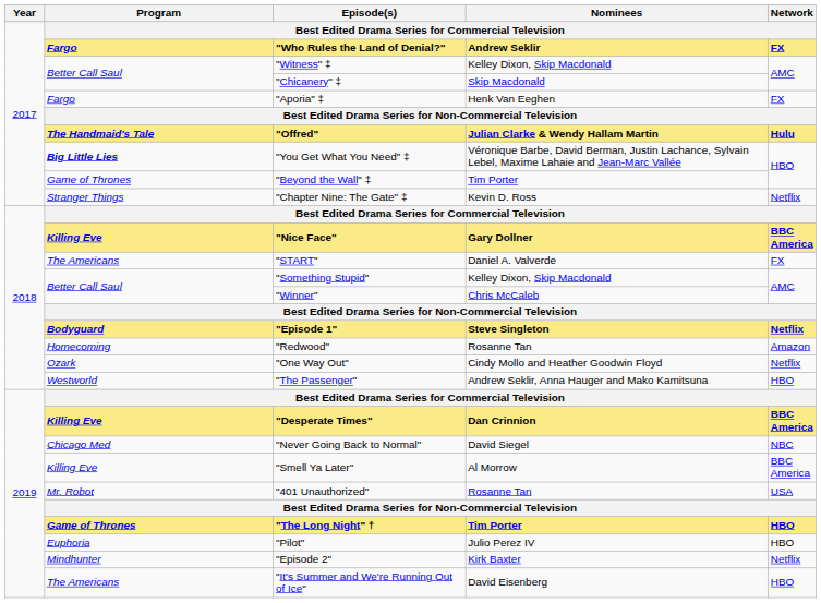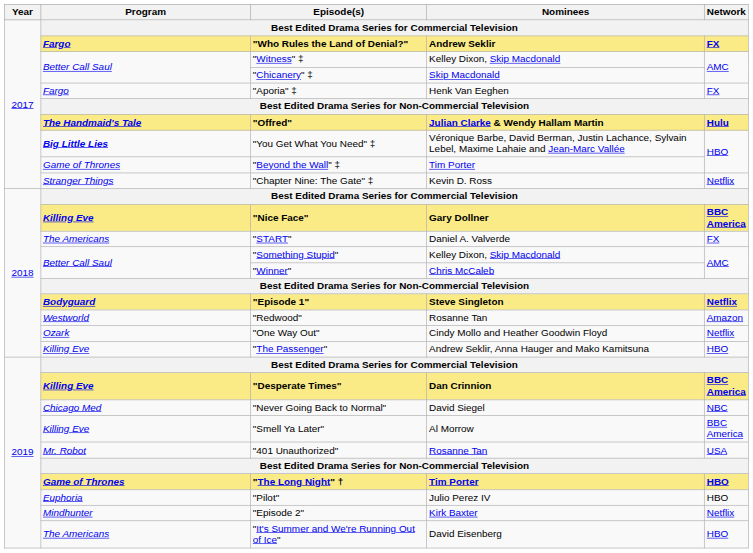 <table class="wikitable" style="width:95%">
 <tr bgcolor="#bebebe">
 <th width="5%">Year</th>
 <th width="30%">Program</th>
 <th width="25%">Episode(s)</th>
 <th width="40%">Nominees</th>
 <th width="10%">Network</th>
 </tr>
 <tr>
 <td rowspan=10 style="text-align:center"><a href='#'>2017</a><br></td>
 <th colspan="4">Best Edited Drama Series for Commercial Television</th>
 </tr>
 <tr style="background:#FAEB86">
 <td><strong><em><a href='#'>Fargo</a></em></strong></td>
 <td><strong>"Who Rules the Land of Denial?"</strong></td>
 <td><strong>Andrew Seklir</strong></td>
 <td><strong><a href='#'>FX</a></strong></td>
 </tr>
 <tr>
 <td rowspan="2"><em><a href='#'>Better Call Saul</a></em></td>
 <td>"<a href='#'>Witness</a>" ‡</td>
 <td>Kelley Dixon, <a href='#'>Skip Macdonald</a></td>
 <td rowspan="2"><a href='#'>AMC</a></td>
 </tr>
 <tr>
 <td>"<a href='#'>Chicanery</a>" ‡</td>
 <td><a href='#'>Skip Macdonald</a></td>
 </tr>
 <tr>
 <td><em><a href='#'>Fargo</a></em></td>
 <td>"Aporia" ‡</td>
 <td>Henk Van Eeghen</td>
 <td><a href='#'>FX</a></td>
 </tr>
 <tr>
 <th colspan="4">Best Edited Drama Series for Non-Commercial Television</th>
 </tr>
 <tr style="background:#FAEB86">
 <td><strong><em><a href='#'>The Handmaid's Tale</a></em></strong></td>
 <td><strong>"Offred"</strong></td>
 <td><strong><a href='#'>Julian Clarke</a> & Wendy Hallam Martin</strong></td>
 <td><strong><a href='#'>Hulu</a></strong></td>
 </tr>
 <tr>
 <td><strong><em><a href='#'>Big Little Lies</a></em></strong></td>
 <td>"You Get What You Need" ‡</td>
 <td>Véronique Barbe, David Berman, Justin Lachance, Sylvain Lebel, Maxime Lahaie and <a href='#'>Jean-Marc Vallée</a></td>
 <td rowspan="2"><a href='#'>HBO</a></td>
 </tr>
 <tr>
 <td><em><a href='#'>Game of Thrones</a></em></td>
 <td>"<a href='#'>Beyond the Wall</a>" ‡</td>
 <td><a href='#'>Tim Porter</a></td>
 </tr>
 <tr>
 <td><em><a href='#'>Stranger Things</a></em></td>
 <td>"Chapter Nine: The Gate" ‡</td>
 <td>Kevin D. Ross</td>
 <td><a href='#'>Netflix</a></td>
 </tr>
 <tr>
 <td rowspan=10 style="text-align:center"><a href='#'>2018</a><br></td>
 <th colspan="4">Best Edited Drama Series for Commercial Television</th>
 </tr>
 <tr style="background:#FAEB86">
 <td><strong><em><a href='#'>Killing Eve</a></em></strong></td>
 <td><strong>"Nice Face"</strong></td>
 <td><strong>Gary Dollner</strong></td>
 <td><strong><a href='#'>BBC America</a></strong></td>
 </tr>
 <tr>
 <td><em><a href='#'>The Americans</a></em></td>
 <td>"<a href='#'>START</a>"</td>
 <td>Daniel A. Valverde</td>
 <td><a href='#'>FX</a></td>
 </tr>
 <tr>
 <td rowspan="2"><em><a href='#'>Better Call Saul</a></em></td>
 <td>"<a href='#'>Something Stupid</a>"</td>
 <td>Kelley Dixon, <a href='#'>Skip Macdonald</a></td>
 <td rowspan="2"><a href='#'>AMC</a></td>
 </tr>
 <tr>
 <td>"<a href='#'>Winner</a>"</td>
 <td><a href='#'>Chris McCaleb</a></td>
 </tr>
 <tr>
 <th colspan="4">Best Edited Drama Series for Non-Commercial Television</th>
 </tr>
 <tr style="background:#FAEB86">
 <td><strong><em><a href='#'>Bodyguard</a></em></strong></td>
 <td><strong>"Episode 1"</strong></td>
 <td><strong>Steve Singleton</strong></td>
 <td><strong><a href='#'>Netflix</a></strong></td>
 </tr>
 <tr>
-<td><em><a href='#'>Homecoming</a></em></td>
+<td><em><a href='#'>Westworld</a></em></td>
 <td>"Redwood"</td>
 <td>Rosanne Tan</td>
 <td><a href='#'>Amazon</a></td>
 </tr>
 <tr>
 <td><em><a href='#'>Ozark</a></em></td>
 <td>"One Way Out"</td>
 <td>Cindy Mollo and Heather Goodwin Floyd</td>
 <td><a href='#'>Netflix</a></td>
 </tr>
 <tr>
-<td><em><a href='#'>Westworld</a></em></td>
+<td><em><a href='#'>Killing Eve</a></em></td>
 <td>"<a href='#'>The Passenger</a>"</td>
 <td>Andrew Seklir, Anna Hauger and Mako Kamitsuna</td>
 <td><a href='#'>HBO</a></td>
 </tr>
 <tr>
 <td rowspan=10 style="text-align:center"><a href='#'>2019</a><br></td>
 <th colspan="4">Best Edited Drama Series for Commercial Television</th>
 </tr>
 <tr style="background:#FAEB86">
 <td><strong><em><a href='#'>Killing Eve</a></em></strong></td>
 <td><strong>"Desperate Times"</strong></td>
 <td><strong>Dan Crinnion</strong></td>
 <td><strong><a href='#'>BBC America</a></strong></td>
 </tr>
 <tr>
 <td><em><a href='#'>Chicago Med</a></em></td>
 <td>"Never Going Back to Normal"</td>
 <td>David Siegel</td>
 <td><a href='#'>NBC</a></td>
 </tr>
 <tr>
 <td><em><a href='#'>Killing Eve</a></em></td>
 <td>"Smell Ya Later"</td>
 <td>Al Morrow</td>
 <td><a href='#'>BBC America</a></td>
 </tr>
 <tr>
 <td><em><a href='#'>Mr. Robot</a></em></td>
 <td>"401 Unauthorized"</td>
 <td><a href='#'>Rosanne Tan</a></td>
 <td><a href='#'>USA</a></td>
 </tr>
 <tr>
 <th colspan="4">Best Edited Drama Series for Non-Commercial Television</th>
 </tr>
 <tr style="background:#FAEB86">
 <td><strong><em><a href='#'>Game of Thrones</a></em></strong></td>
 <td><strong>"<a href='#'>The Long Night</a>" †</strong></td>
 <td><strong><a href='#'>Tim Porter</a></strong></td>
 <td><strong><a href='#'>HBO</a></strong></td>
 </tr>
 <tr>
 <td><em><a href='#'>Euphoria</a></em></td>
 <td>"Pilot"</td>
 <td>Julio Perez IV</td>
 <td>HBO</td>
 </tr>
 <tr>
 <td><em><a href='#'>Mindhunter</a></em></td>
 <td>"Episode 2"</td>
 <td><a href='#'>Kirk Baxter</a></td>
 <td><a href='#'>Netflix</a></td>
 </tr>
 <tr>
 <td><em><a href='#'>The Americans</a></em></td>
 <td>"<a href='#'>It's Summer and We're Running Out of Ice</a>"</td>
 <td>David Eisenberg</td>
 <td><a href='#'>HBO</a></td>
 </tr>
 </table>
